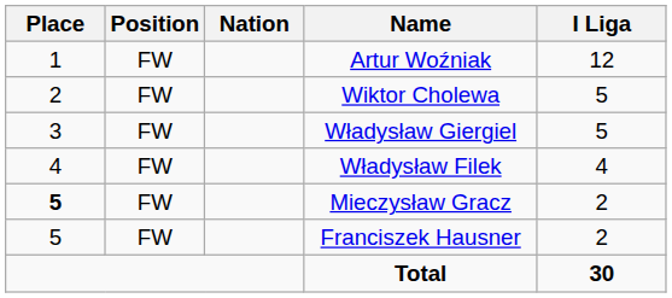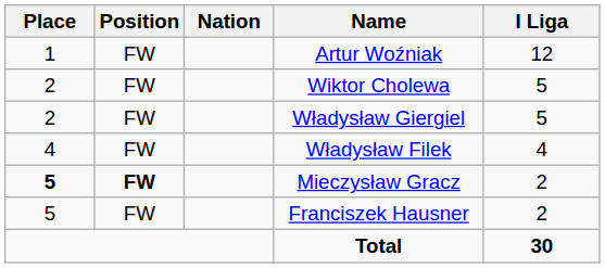 <table class="wikitable" style="font-size: 95%; text-align: center;">
 <tr>
 <th width=60>Place</th>
 <th width=60>Position</th>
 <th width=60>Nation</th>
 <th width=150>Name</th>
 <th width=80>I Liga</th>
 </tr>
 <tr>
 <td>1</td>
 <td>FW</td>
 <td></td>
 <td><a href='#'>Artur Woźniak</a></td>
 <td>12</td>
 </tr>
 <tr>
 <td>2</td>
 <td>FW</td>
 <td></td>
 <td><a href='#'>Wiktor Cholewa</a></td>
 <td>5</td>
 </tr>
 <tr>
-<td>3</td>
+<td>2</td>
 <td>FW</td>
 <td></td>
 <td><a href='#'>Władysław Giergiel</a></td>
 <td>5</td>
 </tr>
 <tr>
 <td>4</td>
 <td>FW</td>
 <td></td>
 <td><a href='#'>Władysław Filek</a></td>
 <td>4</td>
 </tr>
 <tr>
 <td><strong>5</strong></td>
-<td>FW</td>
+<td><strong>FW</strong></td>
 <td></td>
 <td><a href='#'>Mieczysław Gracz</a></td>
 <td>2</td>
 </tr>
 <tr>
 <td>5</td>
 <td>FW</td>
 <td></td>
 <td><a href='#'>Franciszek Hausner</a></td>
 <td>2</td>
 </tr>
 <tr>
 <td colspan="3"></td>
 <td><strong>Total</strong></td>
 <td><strong>30</strong></td>
 </tr>
 </table>
